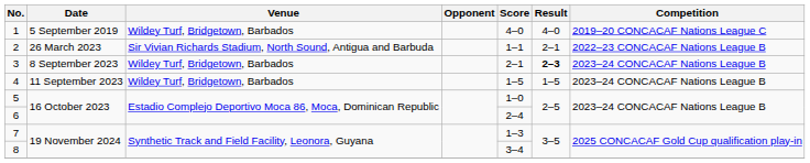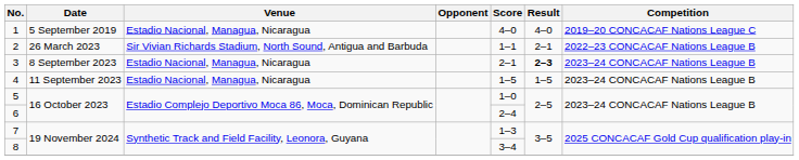 <table class="wikitable sortable">
 <tr>
 <th scope="col">No.</th>
 <th scope="col">Date</th>
 <th scope="col">Venue</th>
 <th scope="col">Opponent</th>
 <th scope="col">Score</th>
 <th scope="col">Result</th>
 <th scope="col">Competition</th>
 </tr>
 <tr>
 <td style="text-align:center">1</td>
 <td>5 September 2019</td>
-<td><a href='#'>Wildey Turf</a>, <a href='#'>Bridgetown</a>, Barbados</td>
+<td><a href='#'>Estadio Nacional</a>, <a href='#'>Managua</a>, Nicaragua</td>
 <td></td>
 <td style="text-align:center">4–0</td>
 <td style="text-align:center">4–0</td>
 <td><a href='#'>2019–20 CONCACAF Nations League C</a></td>
 </tr>
 <tr>
 <td style="text-align:center">2</td>
 <td>26 March 2023</td>
 <td><a href='#'>Sir Vivian Richards Stadium</a>, <a href='#'>North Sound</a>, Antigua and Barbuda</td>
 <td></td>
 <td style="text-align:center">1–1</td>
 <td style="text-align:center">2–1</td>
 <td><a href='#'>2022–23 CONCACAF Nations League B</a></td>
 </tr>
 <tr>
 <td style="text-align:center">3</td>
 <td>8 September 2023</td>
-<td><a href='#'>Wildey Turf</a>, <a href='#'>Bridgetown</a>, Barbados</td>
+<td><a href='#'>Estadio Nacional</a>, <a href='#'>Managua</a>, Nicaragua</td>
 <td></td>
 <td style="text-align:center">2–1</td>
 <td style="text-align:center"><strong>2–3</strong></td>
 <td><a href='#'>2023–24 CONCACAF Nations League B</a></td>
 </tr>
 <tr>
 <td style="text-align:center">4</td>
 <td>11 September 2023</td>
-<td><a href='#'>Wildey Turf</a>, <a href='#'>Bridgetown</a>, Barbados</td>
+<td><a href='#'>Estadio Nacional</a>, <a href='#'>Managua</a>, Nicaragua</td>
 <td></td>
 <td style="text-align:center">1–5</td>
 <td style="text-align:center">1–5</td>
 <td>2023–24 CONCACAF Nations League B</td>
 </tr>
 <tr>
 <td style="text-align:center">5</td>
 <td rowspan=2>16 October 2023</td>
 <td rowspan=2><a href='#'>Estadio Complejo Deportivo Moca 86</a>, <a href='#'>Moca</a>, Dominican Republic</td>
 <td rowspan=2></td>
 <td style="text-align:center">1–0</td>
 <td rowspan=2; style="text-align:center">2–5</td>
 <td rowspan=2>2023–24 CONCACAF Nations League B</td>
 </tr>
 <tr>
 <td style="text-align:center">6</td>
 <td style="text-align:center">2–4</td>
 </tr>
 <tr>
 <td style="text-align:center">7</td>
 <td rowspan=2>19 November 2024</td>
 <td rowspan=2><a href='#'>Synthetic Track and Field Facility</a>, <a href='#'>Leonora</a>, Guyana</td>
 <td rowspan=2></td>
 <td style="text-align:center">1–3</td>
 <td rowspan=2; style="text-align:center">3–5</td>
 <td rowspan=2><a href='#'>2025 CONCACAF Gold Cup qualification play-in</a></td>
 </tr>
 <tr>
 <td style="text-align:center">8</td>
 <td style="text-align:center">3–4</td>
 </tr>
 <tr>
 </tr>
 </table>
